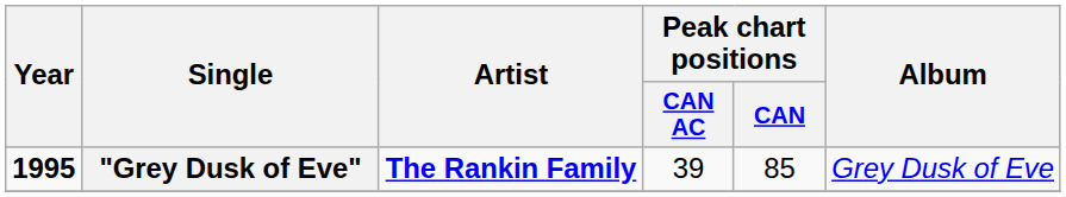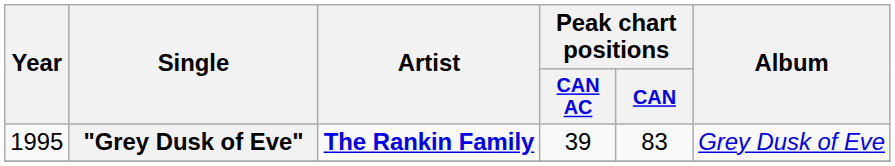 <table class="wikitable plainrowheaders" style="text-align:center;">
 <tr>
 <th rowspan="2">Year</th>
 <th rowspan="2" style="width:10em;">Single</th>
 <th rowspan="2">Artist</th>
 <th colspan="2">Peak chart<br>positions</th>
 <th rowspan="2">Album</th>
 </tr>
 <tr style="font-size:smaller;">
 <th width="45"><a href='#'>CAN AC</a></th>
 <th width="45"><a href='#'>CAN</a></th>
 </tr>
 <tr>
-<td><strong>1995</strong></td>
+<td>1995</td>
 <th scope="row">"Grey Dusk of Eve"</th>
 <td><strong><a href='#'>The Rankin Family</a></strong></td>
 <td>39</td>
-<td>85</td>
+<td>83</td>
 <td align="left"><em><a href='#'>Grey Dusk of Eve</a></em></td>
 </tr>
 <tr>
 </tr>
 </table>
